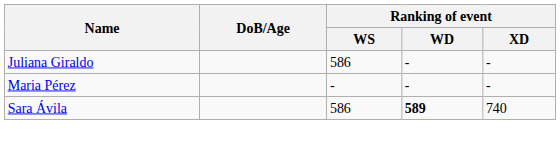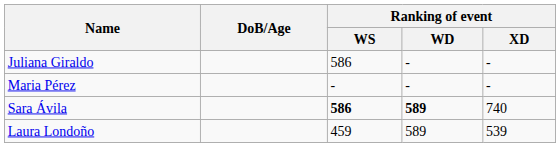 <table class="wikitable" style="width:600px; font-size:95%;">
 <tr>
 <th rowspan="2" align="left">Name</th>
 <th rowspan="2" align="left">DoB/Age</th>
 <th colspan="3" align="center">Ranking of event</th>
 </tr>
 <tr>
 <th align="center">WS</th>
 <th>WD</th>
 <th align="center">XD</th>
 </tr>
 <tr>
 <td><a href='#'>Juliana Giraldo</a></td>
 <td></td>
 <td>586</td>
 <td>-</td>
 <td>-</td>
 </tr>
 <tr>
 <td><a href='#'>Maria Pérez</a></td>
 <td></td>
 <td>-</td>
 <td>-</td>
 <td>-</td>
 </tr>
 <tr>
 <td><a href='#'>Sara Ávila</a></td>
 <td></td>
-<td>586</td>
+<td><strong>586</strong></td>
 <td><strong>589</strong></td>
 <td>740</td>
 </tr>
+<tr>
+<td><a href='#'>Laura Londoño</a></td>
+<td></td>
+<td>459</td>
+<td>589</td>
+<td>539</td>
+</tr>
 </table>
